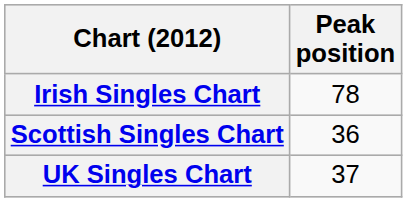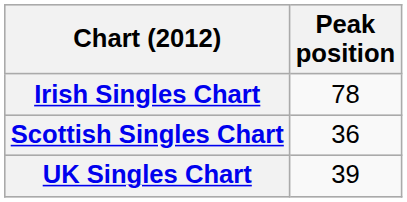 <table class="wikitable sortable plainrowheaders" style="text-align:center">
 <tr>
 <th scope="col">Chart (2012)</th>
 <th scope="col">Peak<br>position</th>
 </tr>
 <tr>
 <th scope="row"><a href='#'>Irish Singles Chart</a></th>
 <td>78</td>
 </tr>
 <tr>
 <th scope="row"><a href='#'>Scottish Singles Chart</a></th>
 <td>36</td>
 </tr>
 <tr>
 <th scope="row"><a href='#'>UK Singles Chart</a></th>
-<td>37</td>
+<td>39</td>
 </tr>
 </table>
